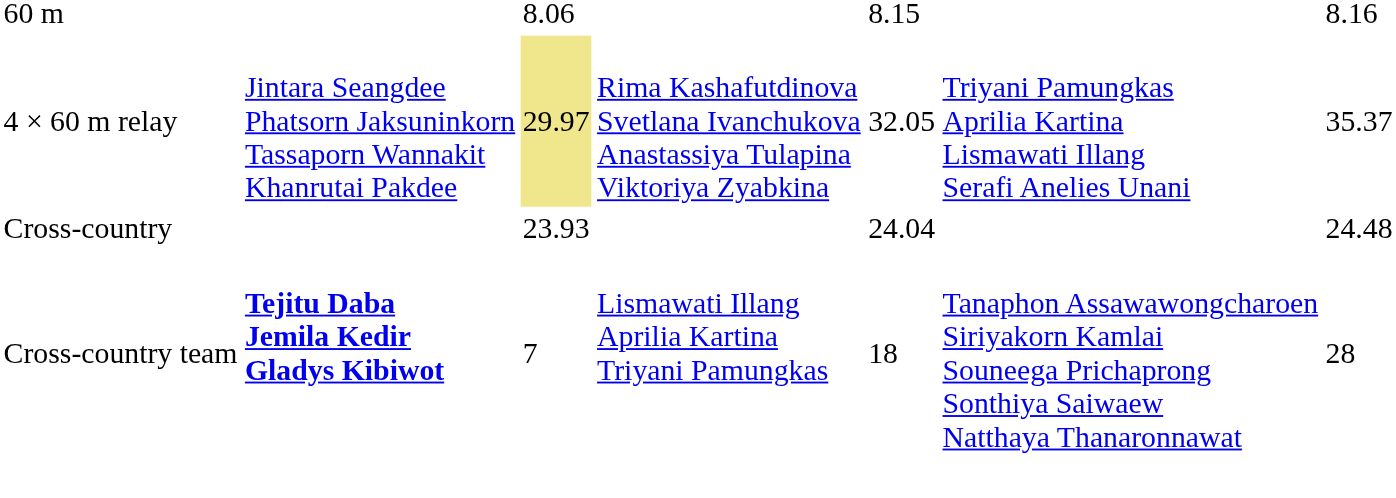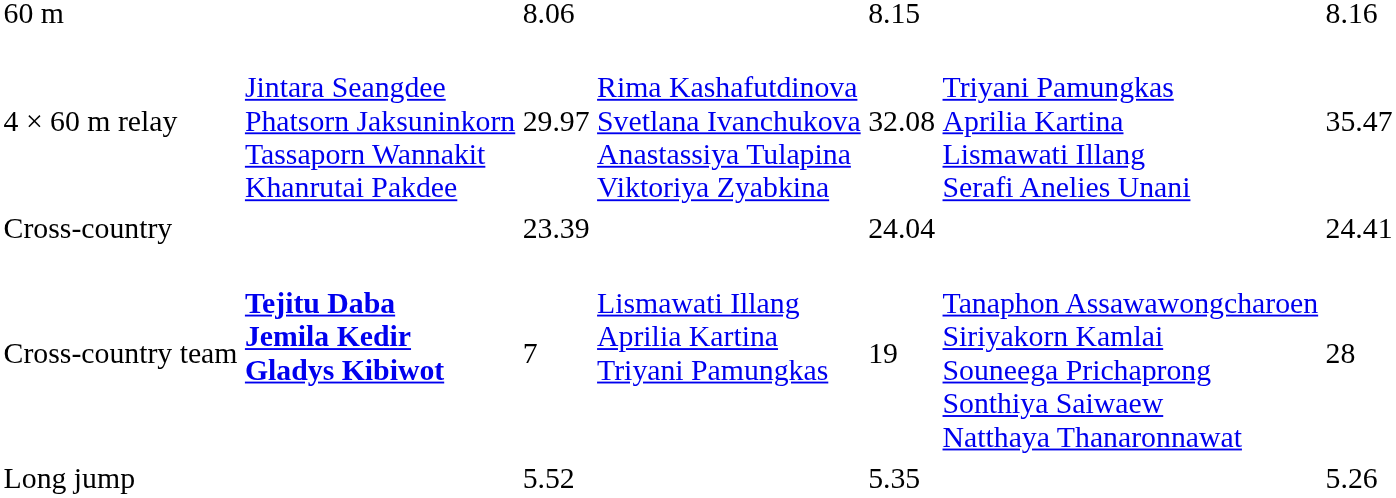 <table>
 <tr>
 <td>60 m</td>
 <td></td>
 <td>8.06</td>
 <td></td>
 <td>8.15</td>
 <td></td>
 <td>8.16</td>
 </tr>
 <tr>
 <td>4 × 60 m relay</td>
 <td><br><a href='#'>Jintara Seangdee</a><br><a href='#'>Phatsorn Jaksuninkorn</a><br><a href='#'>Tassaporn Wannakit</a><br><a href='#'>Khanrutai Pakdee</a></td>
-<td style="background: khaki;">29.97</td>
+<td>29.97</td>
 <td><br><a href='#'>Rima Kashafutdinova</a><br><a href='#'>Svetlana Ivanchukova</a><br><a href='#'>Anastassiya Tulapina</a><br><a href='#'>Viktoriya Zyabkina</a></td>
-<td>32.05</td>
+<td>32.08</td>
 <td><br><a href='#'>Triyani Pamungkas</a><br><a href='#'>Aprilia Kartina</a><br><a href='#'>Lismawati Illang</a><br><a href='#'>Serafi Anelies Unani</a></td>
-<td>35.37</td>
+<td>35.47</td>
 </tr>
 <tr>
 <td>Cross-country</td>
 <td></td>
-<td>23.93</td>
+<td>23.39</td>
 <td></td>
 <td>24.04</td>
 <td></td>
-<td>24.48</td>
+<td>24.41</td>
 </tr>
 <tr>
 <td>Cross-country team</td>
 <td valign=top><strong><br><a href='#'>Tejitu Daba</a><br><a href='#'>Jemila Kedir</a><br><a href='#'>Gladys Kibiwot</a></strong></td>
 <td>7</td>
 <td valign=top><br><a href='#'>Lismawati Illang</a><br><a href='#'>Aprilia Kartina</a><br><a href='#'>Triyani Pamungkas</a></td>
-<td>18</td>
+<td>19</td>
 <td><br><a href='#'>Tanaphon Assawawongcharoen</a><br><a href='#'>Siriyakorn Kamlai</a><br><a href='#'>Souneega Prichaprong</a><br><a href='#'>Sonthiya Saiwaew</a><br><a href='#'>Natthaya Thanaronnawat</a></td>
 <td>28</td>
 </tr>
+<tr>
+<td>Long jump</td>
+<td></td>
+<td>5.52</td>
+<td></td>
+<td>5.35</td>
+<td></td>
+<td>5.26</td>
+</tr>
 </table>
